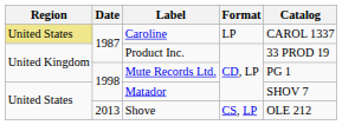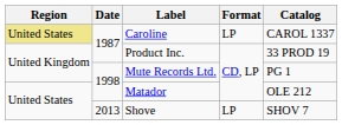 <table class="wikitable">
 <tr>
 <th>Region</th>
 <th>Date</th>
 <th>Label</th>
 <th>Format</th>
 <th>Catalog</th>
 </tr>
 <tr>
 <td style="background: khaki;">United States</td>
 <td rowspan="2">1987</td>
 <td><a href='#'>Caroline</a></td>
 <td>LP</td>
 <td>CAROL 1337</td>
 </tr>
 <tr>
 <td rowspan="2">United Kingdom</td>
 <td>Product Inc.</td>
 <td rowspan="3"><a href='#'>CD</a>, LP</td>
 <td>33 PROD 19</td>
 </tr>
 <tr>
 <td rowspan="2">1998</td>
 <td><a href='#'>Mute Records Ltd.</a></td>
 <td>PG 1</td>
 </tr>
 <tr>
 <td rowspan="2">United States</td>
 <td><a href='#'>Matador</a></td>
-<td>SHOV 7</td>
+<td>OLE 212</td>
 </tr>
 <tr>
 <td>2013</td>
 <td>Shove</td>
-<td><a href='#'>CS</a>, <a href='#'>LP</a></td>
-<td>OLE 212</td>
+<td>LP</td>
+<td>SHOV 7</td>
 </tr>
 </table>
